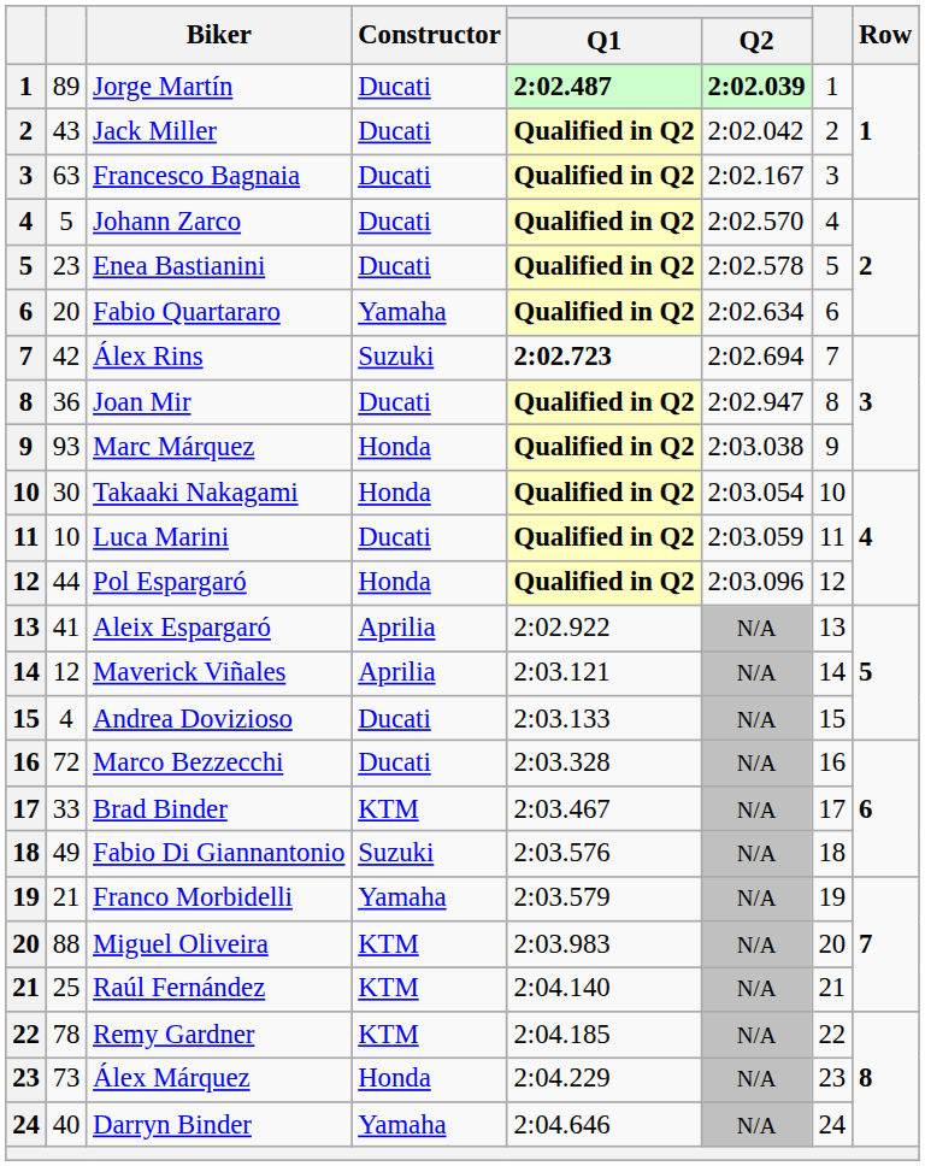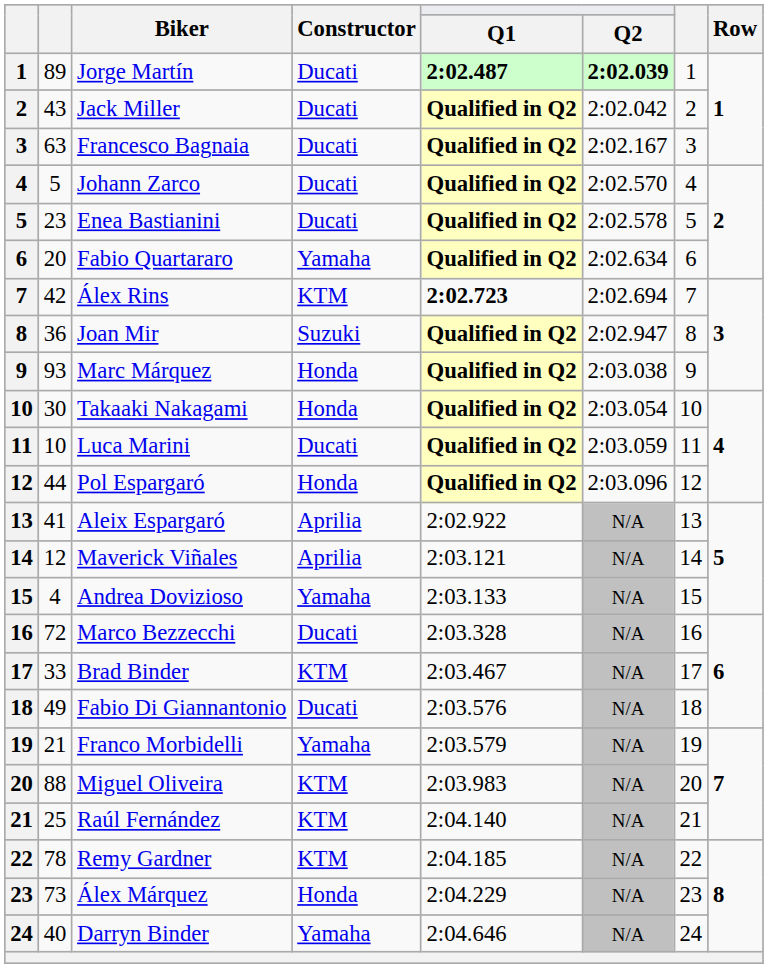 <table class="wikitable sortable" style="font-size: 85%;">
 <tr>
 <th rowspan="2"></th>
 <th rowspan="2"></th>
 <th rowspan="2">Biker</th>
 <th rowspan="2">Constructor</th>
 <th colspan="2" style="background:#eaecf0; text-align:center;"></th>
 <th rowspan="2"></th>
 <th rowspan="2">Row</th>
 </tr>
 <tr>
 <th scope="col">Q1</th>
 <th scope="col">Q2</th>
 </tr>
 <tr>
 <th scope="row">1</th>
 <td align="center">89</td>
 <td> <a href='#'>Jorge Martín</a></td>
 <td><a href='#'>Ducati</a></td>
 <td style="background:#ccffcc;"><strong>2:02.487</strong></td>
 <td style="background:#ccffcc;"><strong>2:02.039</strong></td>
 <td align="center">1</td>
 <td rowspan="3"><strong>1</strong></td>
 </tr>
 <tr>
 <th scope="row">2</th>
 <td align="center">43</td>
 <td> <a href='#'>Jack Miller</a></td>
 <td><a href='#'>Ducati</a></td>
 <td style="background:#ffffbf;"><strong>Qualified in Q2</strong></td>
 <td>2:02.042</td>
 <td align="center">2</td>
 </tr>
 <tr>
 <th scope="row">3</th>
 <td align="center">63</td>
 <td> <a href='#'>Francesco Bagnaia</a></td>
 <td><a href='#'>Ducati</a></td>
 <td style="background:#ffffbf;"><strong>Qualified in Q2</strong></td>
 <td>2:02.167</td>
 <td align="center">3</td>
 </tr>
 <tr>
 <th scope="row">4</th>
 <td align="center">5</td>
 <td> <a href='#'>Johann Zarco</a></td>
 <td><a href='#'>Ducati</a></td>
 <td style="background:#ffffbf;"><strong>Qualified in Q2</strong></td>
 <td>2:02.570</td>
 <td align="center">4</td>
 <td rowspan="3"><strong>2</strong></td>
 </tr>
 <tr>
 <th scope="row">5</th>
 <td align="center">23</td>
 <td> <a href='#'>Enea Bastianini</a></td>
 <td><a href='#'>Ducati</a></td>
 <td style="background:#ffffbf;"><strong>Qualified in Q2</strong></td>
 <td>2:02.578</td>
 <td align="center">5</td>
 </tr>
 <tr>
 <th scope="row">6</th>
 <td align="center">20</td>
 <td> <a href='#'>Fabio Quartararo</a></td>
 <td><a href='#'>Yamaha</a></td>
 <td style="background:#ffffbf;"><strong>Qualified in Q2</strong></td>
 <td>2:02.634</td>
 <td align="center">6</td>
 </tr>
 <tr>
 <th scope="row">7</th>
 <td align="center">42</td>
 <td> <a href='#'>Álex Rins</a></td>
-<td><a href='#'>Suzuki</a></td>
+<td><a href='#'>KTM</a></td>
 <td><strong>2:02.723</strong></td>
 <td>2:02.694</td>
 <td align="center">7</td>
 <td rowspan="3"><strong>3</strong></td>
 </tr>
 <tr>
 <th scope="row">8</th>
 <td align="center">36</td>
 <td> <a href='#'>Joan Mir</a></td>
-<td><a href='#'>Ducati</a></td>
+<td><a href='#'>Suzuki</a></td>
 <td style="background:#ffffbf;"><strong>Qualified in Q2</strong></td>
 <td>2:02.947</td>
 <td align="center">8</td>
 </tr>
 <tr>
 <th scope="row">9</th>
 <td align="center">93</td>
 <td> <a href='#'>Marc Márquez</a></td>
 <td><a href='#'>Honda</a></td>
 <td style="background:#ffffbf;"><strong>Qualified in Q2</strong></td>
 <td>2:03.038</td>
 <td align="center">9</td>
 </tr>
 <tr>
 <th scope="row">10</th>
 <td align="center">30</td>
 <td> <a href='#'>Takaaki Nakagami</a></td>
 <td><a href='#'>Honda</a></td>
 <td style="background:#ffffbf;"><strong>Qualified in Q2</strong></td>
 <td>2:03.054</td>
 <td align="center">10</td>
 <td rowspan="3"><strong>4</strong></td>
 </tr>
 <tr>
 <th scope="row">11</th>
 <td align="center">10</td>
 <td> <a href='#'>Luca Marini</a></td>
 <td><a href='#'>Ducati</a></td>
 <td style="background:#ffffbf;"><strong>Qualified in Q2</strong></td>
 <td>2:03.059</td>
 <td align="center">11</td>
 </tr>
 <tr>
 <th scope="row">12</th>
 <td align="center">44</td>
 <td> <a href='#'>Pol Espargaró</a></td>
 <td><a href='#'>Honda</a></td>
 <td style="background:#ffffbf;"><strong>Qualified in Q2</strong></td>
 <td>2:03.096</td>
 <td align="center">12</td>
 </tr>
 <tr>
 <th scope="row">13</th>
 <td align="center">41</td>
 <td> <a href='#'>Aleix Espargaró</a></td>
 <td><a href='#'>Aprilia</a></td>
 <td>2:02.922</td>
 <td style="background: silver" align="center" data-sort-value="13"><small>N/A</small></td>
 <td align="center">13</td>
 <td rowspan="3"><strong>5</strong></td>
 </tr>
 <tr>
 <th scope="row">14</th>
 <td align="center">12</td>
 <td> <a href='#'>Maverick Viñales</a></td>
 <td><a href='#'>Aprilia</a></td>
 <td>2:03.121</td>
 <td style="background: silver" align="center" data-sort-value="14"><small>N/A</small></td>
 <td align="center">14</td>
 </tr>
 <tr>
 <th scope="row">15</th>
 <td align="center">4</td>
 <td> <a href='#'>Andrea Dovizioso</a></td>
-<td><a href='#'>Ducati</a></td>
+<td><a href='#'>Yamaha</a></td>
 <td>2:03.133</td>
 <td style="background: silver" align="center" data-sort-value="15"><small>N/A</small></td>
 <td align="center">15</td>
 </tr>
 <tr>
 <th scope="row">16</th>
 <td align="center">72</td>
 <td> <a href='#'>Marco Bezzecchi</a></td>
 <td><a href='#'>Ducati</a></td>
 <td>2:03.328</td>
 <td style="background: silver" align="center" data-sort-value="16"><small>N/A</small></td>
 <td align="center">16</td>
 <td rowspan="3"><strong>6</strong></td>
 </tr>
 <tr>
 <th scope="row">17</th>
 <td align="center">33</td>
 <td> <a href='#'>Brad Binder</a></td>
 <td><a href='#'>KTM</a></td>
 <td>2:03.467</td>
 <td style="background: silver" align="center" data-sort-value="17"><small>N/A</small></td>
 <td align="center">17</td>
 </tr>
 <tr>
 <th scope="row">18</th>
 <td align="center">49</td>
 <td> <a href='#'>Fabio Di Giannantonio</a></td>
-<td><a href='#'>Suzuki</a></td>
+<td><a href='#'>Ducati</a></td>
 <td>2:03.576</td>
 <td style="background: silver" align="center" data-sort-value="18"><small>N/A</small></td>
 <td align="center">18</td>
 </tr>
 <tr>
 <th scope="row">19</th>
 <td align="center">21</td>
 <td> <a href='#'>Franco Morbidelli</a></td>
 <td><a href='#'>Yamaha</a></td>
 <td>2:03.579</td>
 <td style="background: silver" align="center" data-sort-value="19"><small>N/A</small></td>
 <td align="center">19</td>
 <td rowspan="3"><strong>7</strong></td>
 </tr>
 <tr>
 <th scope="row">20</th>
 <td align="center">88</td>
 <td> <a href='#'>Miguel Oliveira</a></td>
 <td><a href='#'>KTM</a></td>
 <td>2:03.983</td>
 <td style="background: silver" align="center" data-sort-value="20"><small>N/A</small></td>
 <td align="center">20</td>
 </tr>
 <tr>
 <th scope="row">21</th>
 <td align="center">25</td>
 <td> <a href='#'>Raúl Fernández</a></td>
 <td><a href='#'>KTM</a></td>
 <td>2:04.140</td>
 <td style="background: silver" align="center" data-sort-value="21"><small>N/A</small></td>
 <td align="center">21</td>
 </tr>
 <tr>
 <th scope="row">22</th>
 <td align="center">78</td>
 <td> <a href='#'>Remy Gardner</a></td>
 <td><a href='#'>KTM</a></td>
 <td>2:04.185</td>
 <td style="background: silver" align="center" data-sort-value="22"><small>N/A</small></td>
 <td align="center">22</td>
 <td rowspan="3"><strong>8</strong></td>
 </tr>
 <tr>
 <th scope="row">23</th>
 <td align="center">73</td>
 <td> <a href='#'>Álex Márquez</a></td>
 <td><a href='#'>Honda</a></td>
 <td>2:04.229</td>
 <td style="background: silver" align="center" data-sort-value="23"><small>N/A</small></td>
 <td align="center">23</td>
 </tr>
 <tr>
 <th scope="row">24</th>
 <td align="center">40</td>
 <td> <a href='#'>Darryn Binder</a></td>
 <td><a href='#'>Yamaha</a></td>
 <td>2:04.646</td>
 <td style="background: silver" align="center" data-sort-value="24"><small>N/A</small></td>
 <td align="center">24</td>
 </tr>
 <tr>
 <th colspan="8"></th>
 </tr>
 <tr>
 </tr>
 </table>
